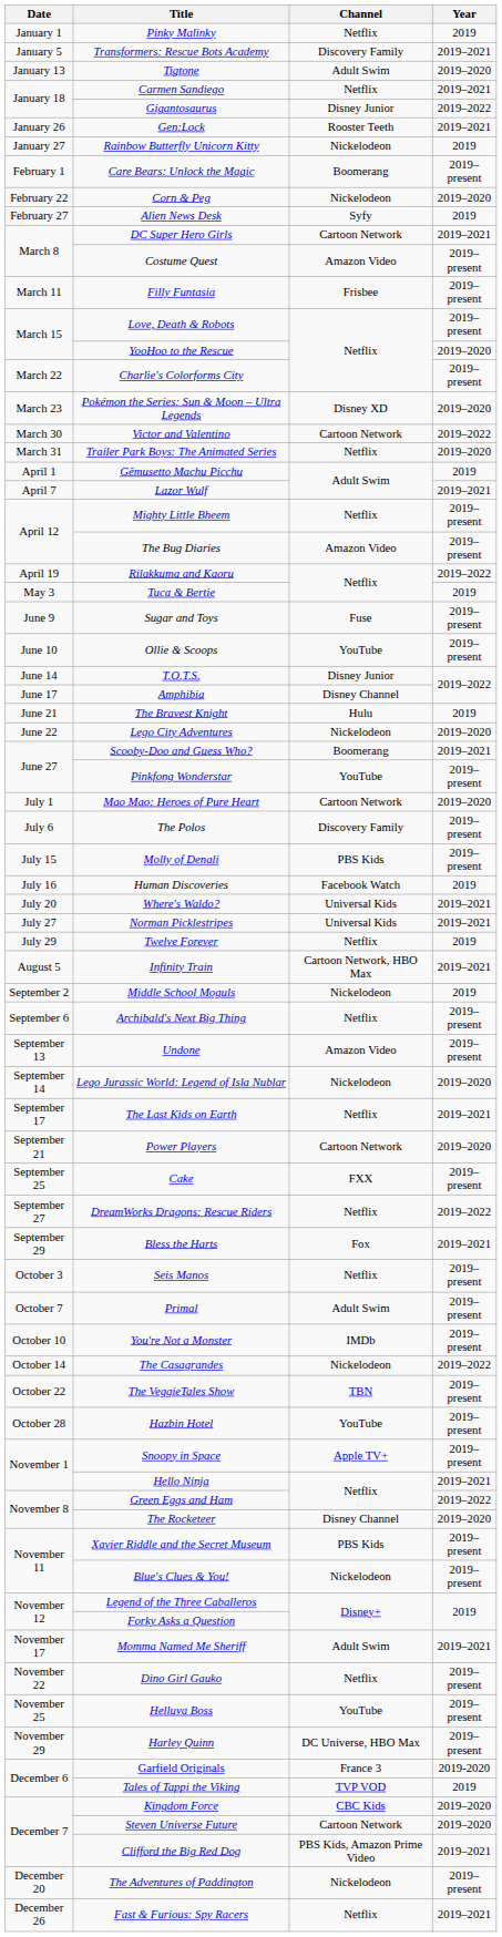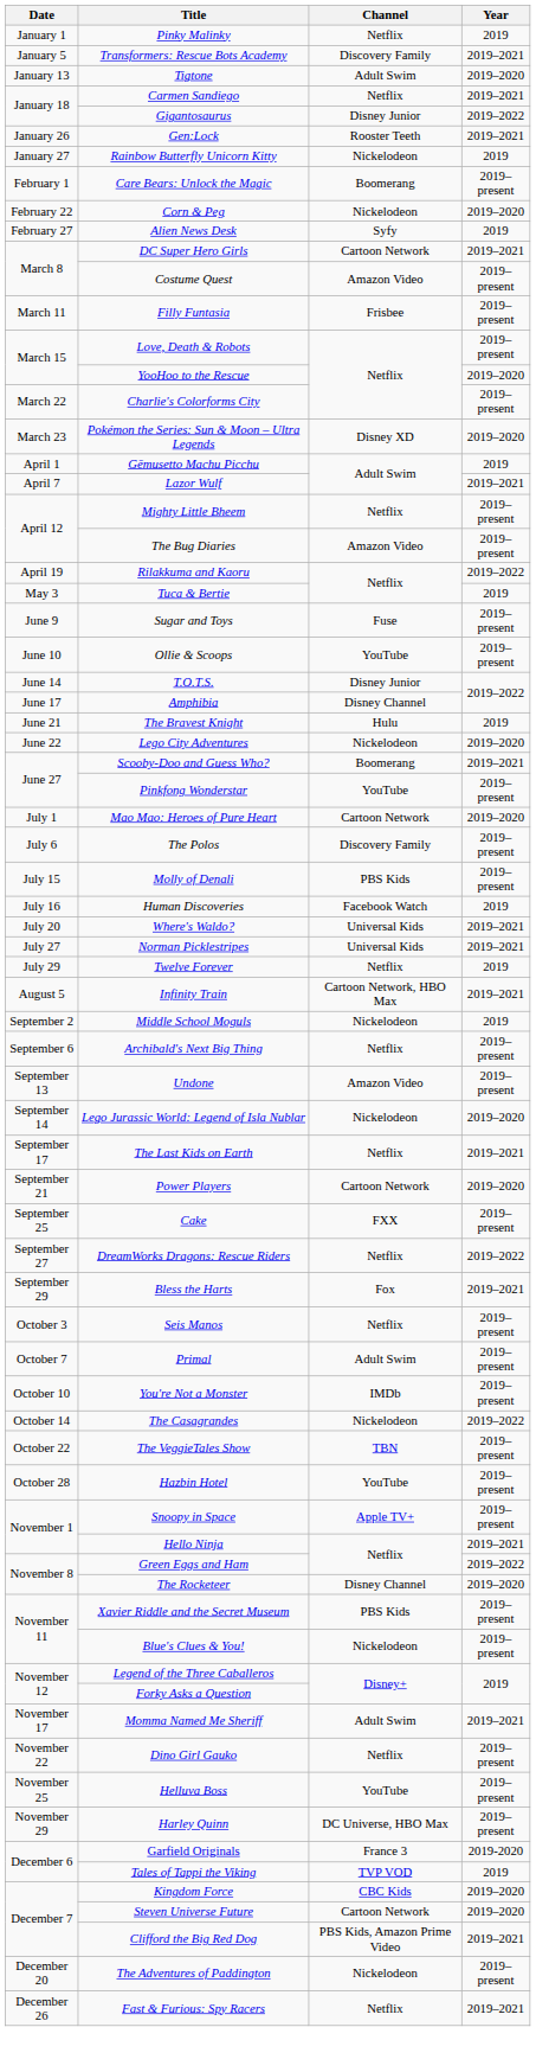 <table class="wikitable sortable" width="75%" style="text-align: center">
 <tr>
 <th scope="col">Date</th>
 <th scope="col">Title</th>
 <th scope="col">Channel</th>
 <th scope="col">Year</th>
 </tr>
 <tr>
 <td>January 1</td>
 <td><em><a href='#'>Pinky Malinky</a></em></td>
 <td>Netflix</td>
 <td>2019</td>
 </tr>
 <tr>
 <td>January 5</td>
 <td><em><a href='#'>Transformers: Rescue Bots Academy</a></em></td>
 <td>Discovery Family</td>
 <td>2019–2021</td>
 </tr>
 <tr>
 <td>January 13</td>
 <td><em><a href='#'>Tigtone</a></em></td>
 <td>Adult Swim</td>
 <td>2019–2020</td>
 </tr>
 <tr>
 <td rowspan="2">January 18</td>
 <td><em><a href='#'>Carmen Sandiego</a></em></td>
 <td>Netflix</td>
 <td>2019–2021</td>
 </tr>
 <tr>
 <td><em><a href='#'>Gigantosaurus</a></em></td>
 <td>Disney Junior</td>
 <td>2019–2022</td>
 </tr>
 <tr>
 <td>January 26</td>
 <td><em><a href='#'>Gen:Lock</a></em></td>
 <td>Rooster Teeth</td>
 <td>2019–2021</td>
 </tr>
 <tr>
 <td>January 27</td>
 <td><em><a href='#'>Rainbow Butterfly Unicorn Kitty</a></em></td>
 <td>Nickelodeon</td>
 <td>2019</td>
 </tr>
 <tr>
 <td>February 1</td>
 <td><em><a href='#'>Care Bears: Unlock the Magic</a></em></td>
 <td>Boomerang</td>
 <td>2019–present</td>
 </tr>
 <tr>
 <td>February 22</td>
 <td><em><a href='#'>Corn & Peg</a></em></td>
 <td>Nickelodeon</td>
 <td>2019–2020</td>
 </tr>
 <tr>
 <td>February 27</td>
 <td><em><a href='#'>Alien News Desk</a></em></td>
 <td>Syfy</td>
 <td>2019</td>
 </tr>
 <tr>
 <td rowspan="2">March 8</td>
 <td><em><a href='#'>DC Super Hero Girls</a></em></td>
 <td>Cartoon Network</td>
 <td>2019–2021</td>
 </tr>
 <tr>
 <td><em>Costume Quest</em></td>
 <td>Amazon Video</td>
 <td>2019–present</td>
 </tr>
 <tr>
 <td>March 11</td>
 <td><em><a href='#'>Filly Funtasia</a></em></td>
 <td>Frisbee</td>
 <td>2019–present</td>
 </tr>
 <tr>
 <td rowspan="2">March 15</td>
 <td><em><a href='#'>Love, Death & Robots</a></em></td>
 <td rowspan="3">Netflix</td>
 <td>2019–present</td>
 </tr>
 <tr>
 <td><em><a href='#'>YooHoo to the Rescue</a></em></td>
 <td>2019–2020</td>
 </tr>
 <tr>
 <td>March 22</td>
 <td><em><a href='#'>Charlie's Colorforms City</a></em></td>
 <td>2019–present</td>
 </tr>
 <tr>
 <td>March 23</td>
 <td><em><a href='#'>Pokémon the Series: Sun & Moon – Ultra Legends</a></em></td>
 <td>Disney XD</td>
-<td>2019–2020</td>
-</tr>
-<tr>
-<td>March 30</td>
-<td><em><a href='#'>Victor and Valentino</a></em></td>
-<td>Cartoon Network</td>
-<td>2019–2022</td>
-</tr>
-<tr>
-<td>March 31</td>
-<td><em><a href='#'>Trailer Park Boys: The Animated Series</a></em></td>
-<td>Netflix</td>
 <td>2019–2020</td>
 </tr>
 <tr>
 <td>April 1</td>
 <td><em><a href='#'>Gēmusetto Machu Picchu</a></em></td>
 <td rowspan="2">Adult Swim</td>
 <td>2019</td>
 </tr>
 <tr>
 <td>April 7</td>
 <td><em><a href='#'>Lazor Wulf</a></em></td>
 <td>2019–2021</td>
 </tr>
 <tr>
 <td rowspan="2">April 12</td>
 <td><em><a href='#'>Mighty Little Bheem</a></em></td>
 <td>Netflix</td>
 <td>2019–present</td>
 </tr>
 <tr>
 <td><em>The Bug Diaries</em></td>
 <td>Amazon Video</td>
 <td>2019–present</td>
 </tr>
 <tr>
 <td>April 19</td>
 <td><em><a href='#'>Rilakkuma and Kaoru</a></em></td>
 <td rowspan="2">Netflix</td>
 <td>2019–2022</td>
 </tr>
 <tr>
 <td>May 3</td>
 <td><em><a href='#'>Tuca & Bertie</a></em></td>
 <td>2019</td>
 </tr>
 <tr>
 <td>June 9</td>
 <td><em>Sugar and Toys</em></td>
 <td>Fuse</td>
 <td>2019–present</td>
 </tr>
 <tr>
 <td>June 10</td>
 <td><em>Ollie & Scoops</em></td>
 <td>YouTube</td>
 <td>2019–present</td>
 </tr>
 <tr>
 <td>June 14</td>
 <td><em><a href='#'>T.O.T.S.</a></em></td>
 <td>Disney Junior</td>
 <td rowspan=2>2019–2022</td>
 </tr>
 <tr>
 <td>June 17</td>
 <td><em><a href='#'>Amphibia</a></em></td>
 <td>Disney Channel</td>
 </tr>
 <tr>
 <td>June 21</td>
 <td><em><a href='#'>The Bravest Knight</a></em></td>
 <td>Hulu</td>
 <td>2019</td>
 </tr>
 <tr>
 <td>June 22</td>
 <td><em><a href='#'>Lego City Adventures</a></em></td>
 <td>Nickelodeon</td>
 <td>2019–2020</td>
 </tr>
 <tr>
 <td rowspan=2>June 27</td>
 <td><em><a href='#'>Scooby-Doo and Guess Who?</a></em></td>
 <td>Boomerang</td>
 <td>2019–2021</td>
 </tr>
 <tr>
 <td><em><a href='#'>Pinkfong Wonderstar</a></em></td>
 <td>YouTube</td>
 <td>2019–present</td>
 </tr>
 <tr>
 <td>July 1</td>
 <td><em><a href='#'>Mao Mao: Heroes of Pure Heart</a></em></td>
 <td>Cartoon Network</td>
 <td>2019–2020</td>
 </tr>
 <tr>
 <td>July 6</td>
 <td><em>The Polos</em></td>
 <td>Discovery Family</td>
 <td>2019–present</td>
 </tr>
 <tr>
 <td>July 15</td>
 <td><em><a href='#'>Molly of Denali</a></em></td>
 <td>PBS Kids</td>
 <td>2019–present</td>
 </tr>
 <tr>
 <td>July 16</td>
 <td><em>Human Discoveries</em></td>
 <td>Facebook Watch</td>
 <td>2019</td>
 </tr>
 <tr>
 <td>July 20</td>
 <td><em><a href='#'>Where's Waldo?</a></em></td>
 <td>Universal Kids</td>
 <td>2019–2021</td>
 </tr>
 <tr>
 <td>July 27</td>
 <td><em><a href='#'>Norman Picklestripes</a></em></td>
 <td>Universal Kids</td>
 <td>2019–2021</td>
 </tr>
 <tr>
 <td>July 29</td>
 <td><em><a href='#'>Twelve Forever</a></em></td>
 <td>Netflix</td>
 <td>2019</td>
 </tr>
 <tr>
 <td>August 5</td>
 <td><em><a href='#'>Infinity Train</a></em></td>
 <td>Cartoon Network, HBO Max</td>
 <td>2019–2021</td>
 </tr>
 <tr>
 <td>September 2</td>
 <td><em><a href='#'>Middle School Moguls</a></em></td>
 <td>Nickelodeon</td>
 <td>2019</td>
 </tr>
 <tr>
 <td>September 6</td>
 <td><em><a href='#'>Archibald's Next Big Thing</a></em></td>
 <td>Netflix</td>
 <td>2019–present</td>
 </tr>
 <tr>
 <td>September 13</td>
 <td><em><a href='#'>Undone</a></em></td>
 <td>Amazon Video</td>
 <td>2019–present</td>
 </tr>
 <tr>
 <td>September 14</td>
 <td><em><a href='#'>Lego Jurassic World: Legend of Isla Nublar</a></em></td>
 <td>Nickelodeon</td>
 <td>2019–2020</td>
 </tr>
 <tr>
 <td>September 17</td>
 <td><em><a href='#'>The Last Kids on Earth</a></em></td>
 <td>Netflix</td>
 <td>2019–2021</td>
 </tr>
 <tr>
 <td>September 21</td>
 <td><em><a href='#'>Power Players</a></em></td>
 <td>Cartoon Network</td>
 <td>2019–2020</td>
 </tr>
 <tr>
 <td>September 25</td>
 <td><em><a href='#'>Cake</a></em></td>
 <td>FXX</td>
 <td>2019–present</td>
 </tr>
 <tr>
 <td>September 27</td>
 <td><em><a href='#'>DreamWorks Dragons: Rescue Riders</a></em></td>
 <td>Netflix</td>
 <td>2019–2022</td>
 </tr>
 <tr>
 <td>September 29</td>
 <td><em><a href='#'>Bless the Harts</a></em></td>
 <td>Fox</td>
 <td>2019–2021</td>
 </tr>
 <tr>
 <td>October 3</td>
 <td><em><a href='#'>Seis Manos</a></em></td>
 <td>Netflix</td>
 <td>2019–present</td>
 </tr>
 <tr>
 <td>October 7</td>
 <td><em><a href='#'>Primal</a></em></td>
 <td>Adult Swim</td>
 <td>2019–present</td>
 </tr>
 <tr>
 <td>October 10</td>
 <td><em><a href='#'>You're Not a Monster</a></em></td>
 <td>IMDb</td>
 <td>2019–present</td>
 </tr>
 <tr>
 <td>October 14</td>
 <td><em><a href='#'>The Casagrandes</a></em></td>
 <td>Nickelodeon</td>
 <td>2019–2022</td>
 </tr>
 <tr>
 <td>October 22</td>
 <td><em><a href='#'>The VeggieTales Show</a></em></td>
 <td><a href='#'>TBN</a></td>
 <td>2019–present</td>
 </tr>
 <tr>
 <td>October 28</td>
 <td><em><a href='#'>Hazbin Hotel</a></em></td>
 <td>YouTube</td>
 <td>2019–present</td>
 </tr>
 <tr>
 <td rowspan="2">November 1</td>
 <td><em><a href='#'>Snoopy in Space</a></em></td>
 <td><a href='#'>Apple TV+</a></td>
 <td>2019–present</td>
 </tr>
 <tr>
 <td><em><a href='#'>Hello Ninja</a></em></td>
 <td rowspan="2">Netflix</td>
 <td>2019–2021</td>
 </tr>
 <tr>
 <td rowspan="2">November 8</td>
 <td><em><a href='#'>Green Eggs and Ham</a></em></td>
 <td>2019–2022</td>
 </tr>
 <tr>
 <td><em><a href='#'>The Rocketeer</a></em></td>
 <td>Disney Channel</td>
 <td>2019–2020</td>
 </tr>
 <tr>
 <td rowspan="2">November 11</td>
 <td><em><a href='#'>Xavier Riddle and the Secret Museum</a></em></td>
 <td>PBS Kids</td>
 <td>2019–present</td>
 </tr>
 <tr>
 <td><em><a href='#'>Blue's Clues & You!</a></em></td>
 <td>Nickelodeon</td>
 <td>2019–present</td>
 </tr>
 <tr>
 <td rowspan="2">November 12</td>
 <td><em><a href='#'>Legend of the Three Caballeros</a></em></td>
 <td rowspan="2"><a href='#'>Disney+</a></td>
 <td rowspan="2">2019</td>
 </tr>
 <tr>
 <td><em><a href='#'>Forky Asks a Question</a></em></td>
 </tr>
 <tr>
 <td>November 17</td>
 <td><em><a href='#'>Momma Named Me Sheriff</a></em></td>
 <td>Adult Swim</td>
 <td>2019–2021</td>
 </tr>
 <tr>
 <td>November 22</td>
 <td><em><a href='#'>Dino Girl Gauko</a></em></td>
 <td>Netflix</td>
 <td>2019–present</td>
 </tr>
 <tr>
 <td>November 25</td>
 <td><em><a href='#'>Helluva Boss</a></em></td>
 <td>YouTube</td>
 <td>2019–present</td>
 </tr>
 <tr>
 <td>November 29</td>
 <td><em><a href='#'>Harley Quinn</a></em></td>
 <td>DC Universe, HBO Max</td>
 <td>2019–present</td>
 </tr>
 <tr>
 <td rowspan="2">December 6</td>
 <td><a href='#'>Garfield Originals</a></td>
 <td>France 3</td>
 <td>2019-2020</td>
 </tr>
 <tr>
 <td><em><a href='#'>Tales of Tappi the Viking</a></em></td>
 <td><a href='#'>TVP VOD</a></td>
 <td>2019</td>
 </tr>
 <tr>
 <td rowspan="3">December 7</td>
 <td><em><a href='#'>Kingdom Force</a></em></td>
 <td><a href='#'>CBC Kids</a></td>
 <td>2019–2020</td>
 </tr>
 <tr>
 <td><em><a href='#'>Steven Universe Future</a></em></td>
 <td>Cartoon Network</td>
 <td>2019–2020</td>
 </tr>
 <tr>
 <td><em><a href='#'>Clifford the Big Red Dog</a></em></td>
 <td>PBS Kids, Amazon Prime Video</td>
 <td>2019–2021</td>
 </tr>
 <tr>
 <td>December 20</td>
 <td><em><a href='#'>The Adventures of Paddington</a></em></td>
 <td>Nickelodeon</td>
 <td>2019–present</td>
 </tr>
 <tr>
 <td>December 26</td>
 <td><em><a href='#'>Fast & Furious: Spy Racers</a></em></td>
 <td>Netflix</td>
 <td>2019–2021</td>
 </tr>
 </table>
